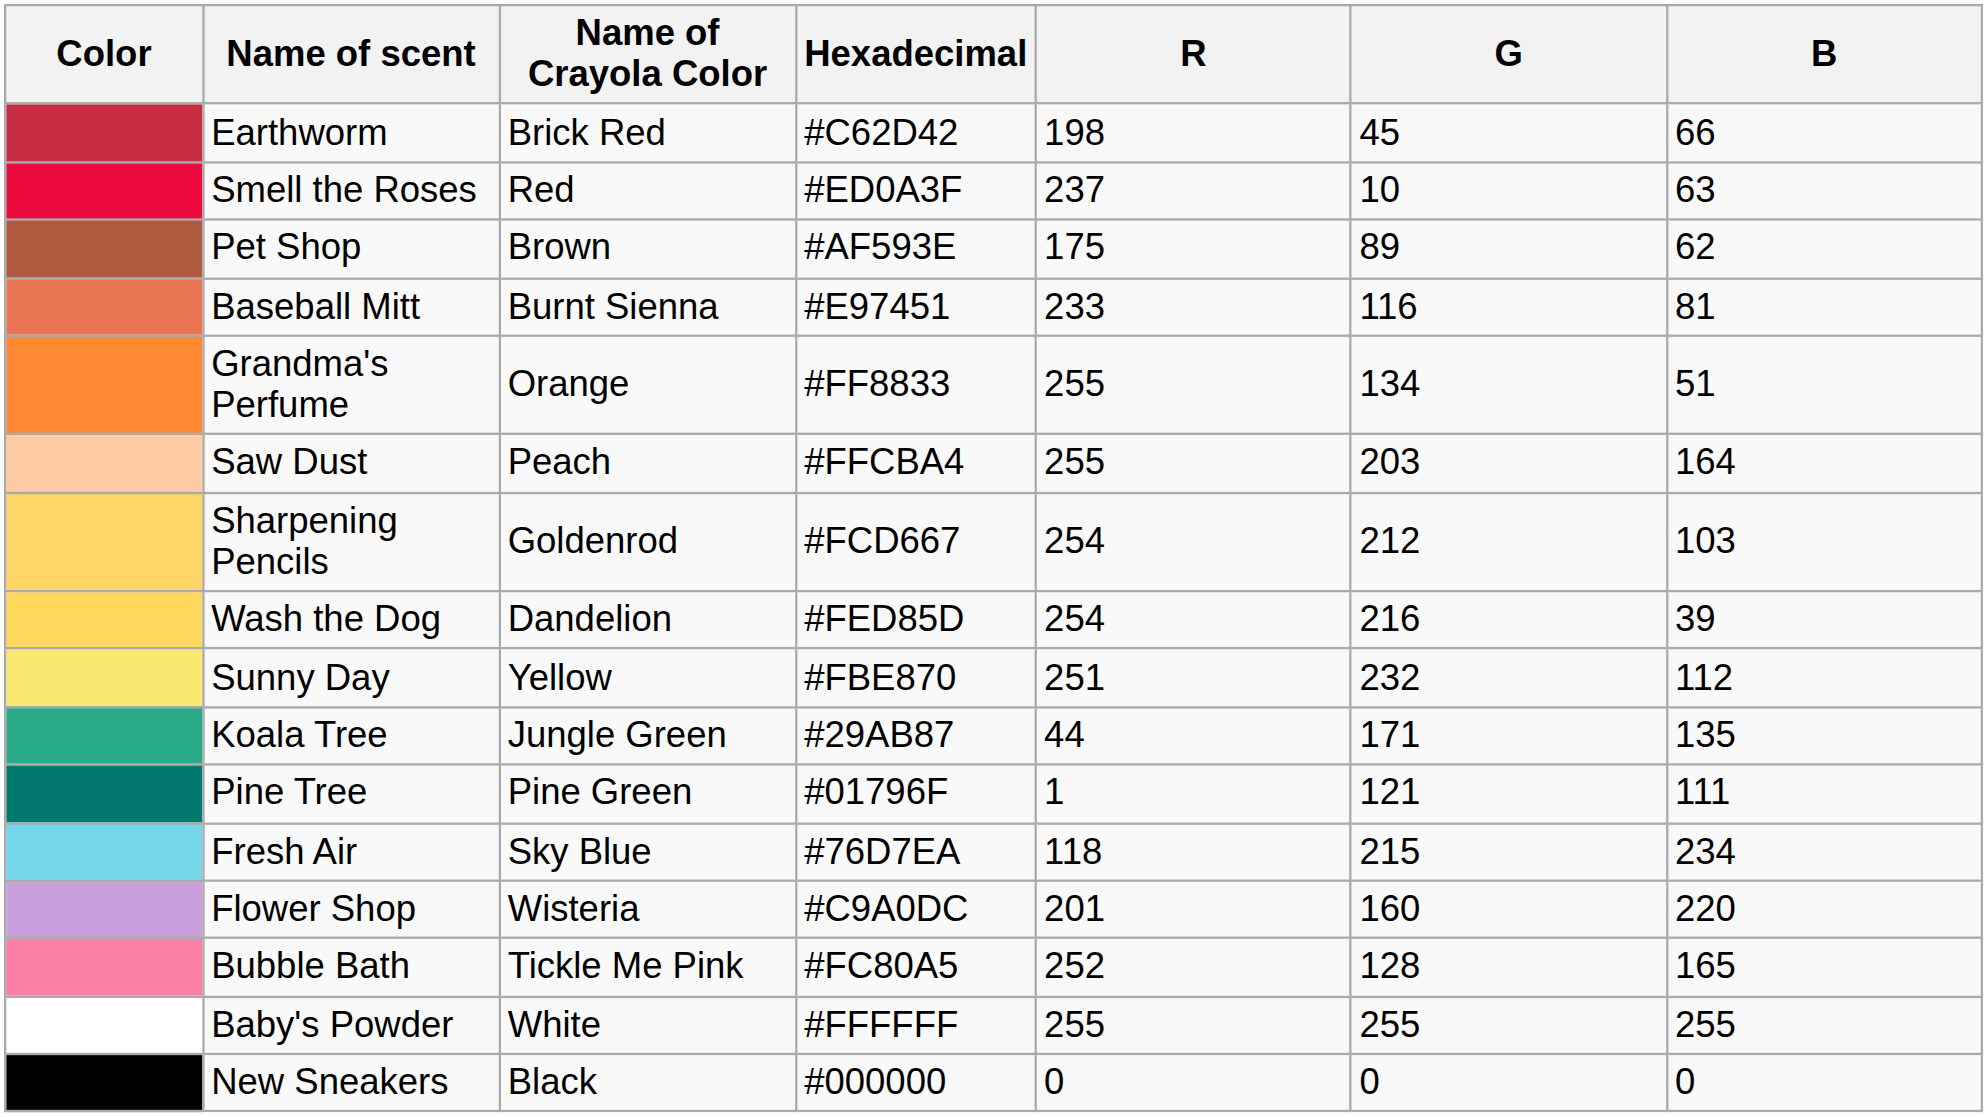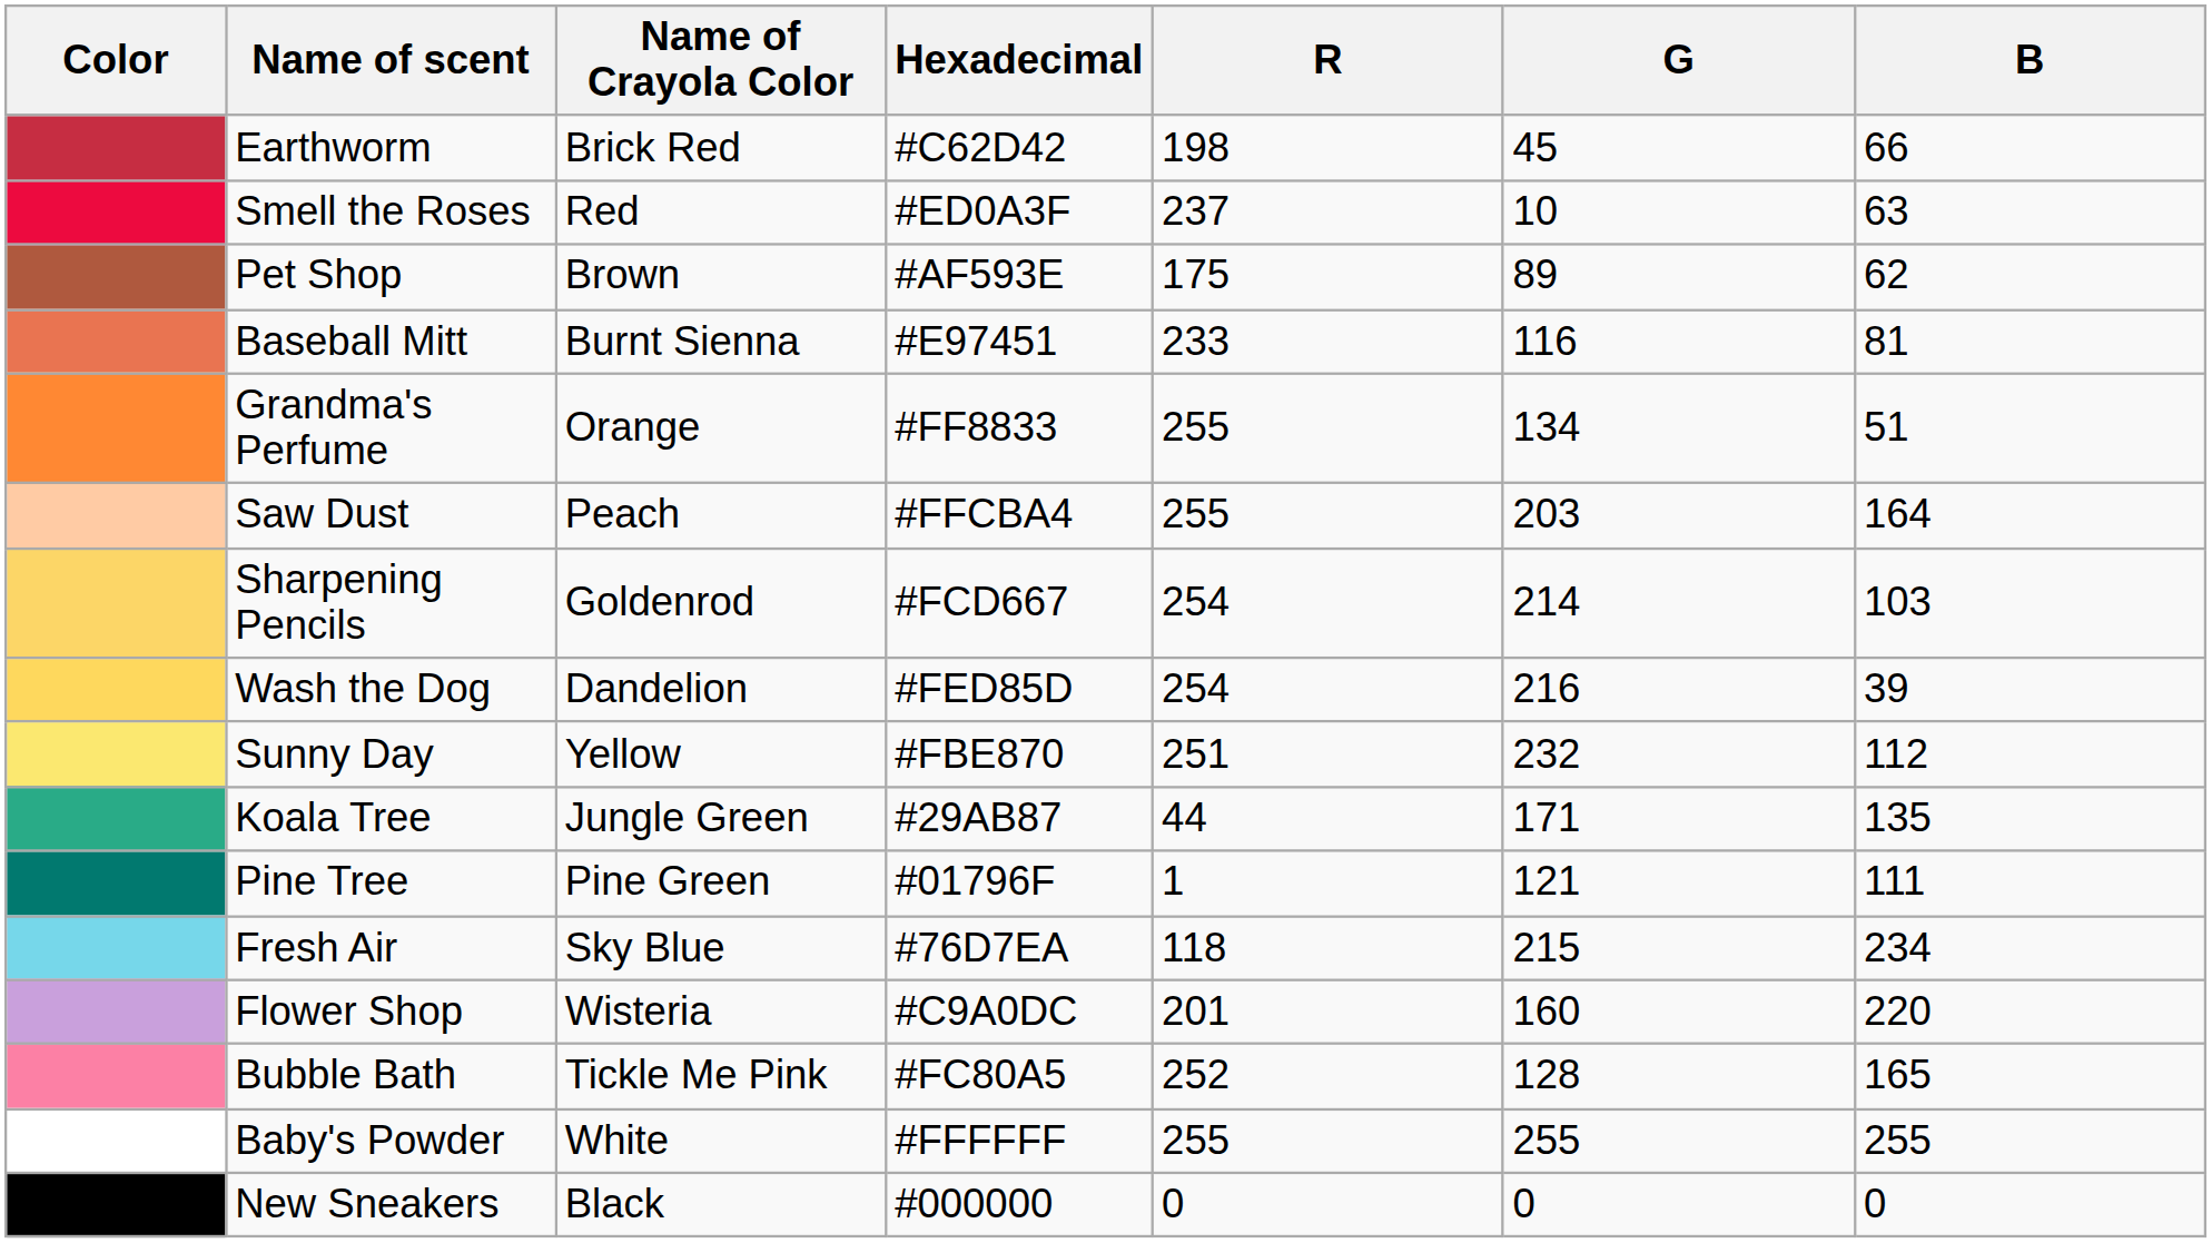 <table class="wikitable sortable">
 <tr>
 <th width=10%>Color</th>
 <th width=15%>Name of scent</th>
 <th width=15%>Name of Crayola Color</th>
 <th width=10%>Hexadecimal</th>
 <th>R</th>
 <th>G</th>
 <th>B</th>
 </tr>
 <tr>
 <td style="background:#C62D42"></td>
 <td>Earthworm</td>
 <td>Brick Red</td>
 <td>#C62D42</td>
 <td>198</td>
 <td>45</td>
 <td>66</td>
 </tr>
 <tr>
 <td style="background:#ED0A3F"></td>
 <td>Smell the Roses</td>
 <td>Red</td>
 <td>#ED0A3F</td>
 <td>237</td>
 <td>10</td>
 <td>63</td>
 </tr>
 <tr>
 <td style="background:#AF593E"></td>
 <td>Pet Shop</td>
 <td>Brown</td>
 <td>#AF593E</td>
 <td>175</td>
 <td>89</td>
 <td>62</td>
 </tr>
 <tr>
 <td style="background:#E97451"></td>
 <td>Baseball Mitt</td>
 <td>Burnt Sienna</td>
 <td>#E97451</td>
 <td>233</td>
 <td>116</td>
 <td>81</td>
 </tr>
 <tr>
 <td style="background:#FF8833"></td>
 <td>Grandma's Perfume</td>
 <td>Orange</td>
 <td>#FF8833</td>
 <td>255</td>
 <td>134</td>
 <td>51</td>
 </tr>
 <tr>
 <td style="background:#FFCBA4"></td>
 <td>Saw Dust</td>
 <td>Peach</td>
 <td>#FFCBA4</td>
 <td>255</td>
 <td>203</td>
 <td>164</td>
 </tr>
 <tr>
 <td style="background:#FCD667"></td>
 <td>Sharpening Pencils</td>
 <td>Goldenrod</td>
 <td>#FCD667</td>
 <td>254</td>
-<td>212</td>
+<td>214</td>
 <td>103</td>
 </tr>
 <tr>
 <td style="background:#FED85D"></td>
 <td>Wash the Dog</td>
 <td>Dandelion</td>
 <td>#FED85D</td>
 <td>254</td>
 <td>216</td>
 <td>39</td>
 </tr>
 <tr>
 <td style="background:#FBE870"></td>
 <td>Sunny Day</td>
 <td>Yellow</td>
 <td>#FBE870</td>
 <td>251</td>
 <td>232</td>
 <td>112</td>
 </tr>
 <tr>
 <td style="background:#29AB87"></td>
 <td>Koala Tree</td>
 <td>Jungle Green</td>
 <td>#29AB87</td>
 <td>44</td>
 <td>171</td>
 <td>135</td>
 </tr>
 <tr>
 <td style="background:#01796F"></td>
 <td>Pine Tree</td>
 <td>Pine Green</td>
 <td>#01796F</td>
 <td>1</td>
 <td>121</td>
 <td>111</td>
 </tr>
 <tr>
 <td style="background:#76D7EA"></td>
 <td>Fresh Air</td>
 <td>Sky Blue</td>
 <td>#76D7EA</td>
 <td>118</td>
 <td>215</td>
 <td>234</td>
 </tr>
 <tr>
 <td style="background:#C9A0DC"></td>
 <td>Flower Shop</td>
 <td>Wisteria</td>
 <td>#C9A0DC</td>
 <td>201</td>
 <td>160</td>
 <td>220</td>
 </tr>
 <tr>
 <td style="background:#FC80A5"></td>
 <td>Bubble Bath</td>
 <td>Tickle Me Pink</td>
 <td>#FC80A5</td>
 <td>252</td>
 <td>128</td>
 <td>165</td>
 </tr>
 <tr>
 <td style="background:#FFFFFF"></td>
 <td>Baby's Powder</td>
 <td>White</td>
 <td>#FFFFFF</td>
 <td>255</td>
 <td>255</td>
 <td>255</td>
 </tr>
 <tr>
 <td style="background:#000000"></td>
 <td>New Sneakers</td>
 <td>Black</td>
 <td>#000000</td>
 <td>0</td>
 <td>0</td>
 <td>0</td>
 </tr>
 </table>
